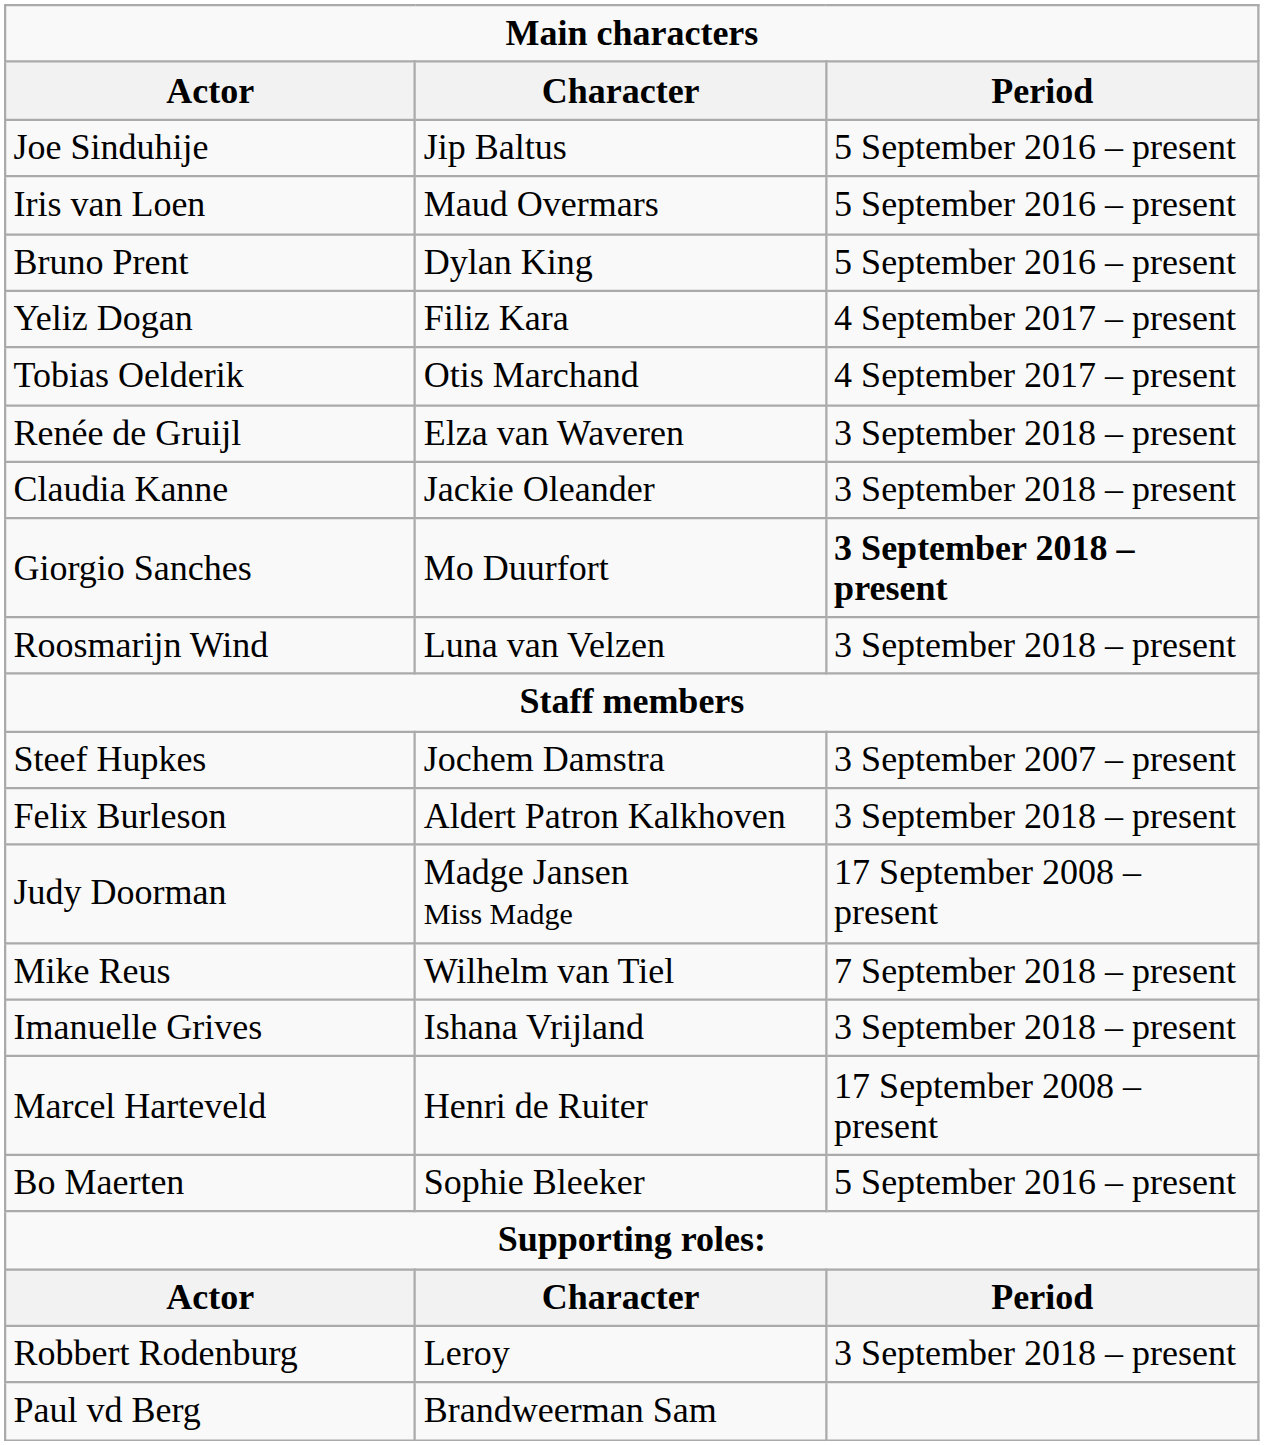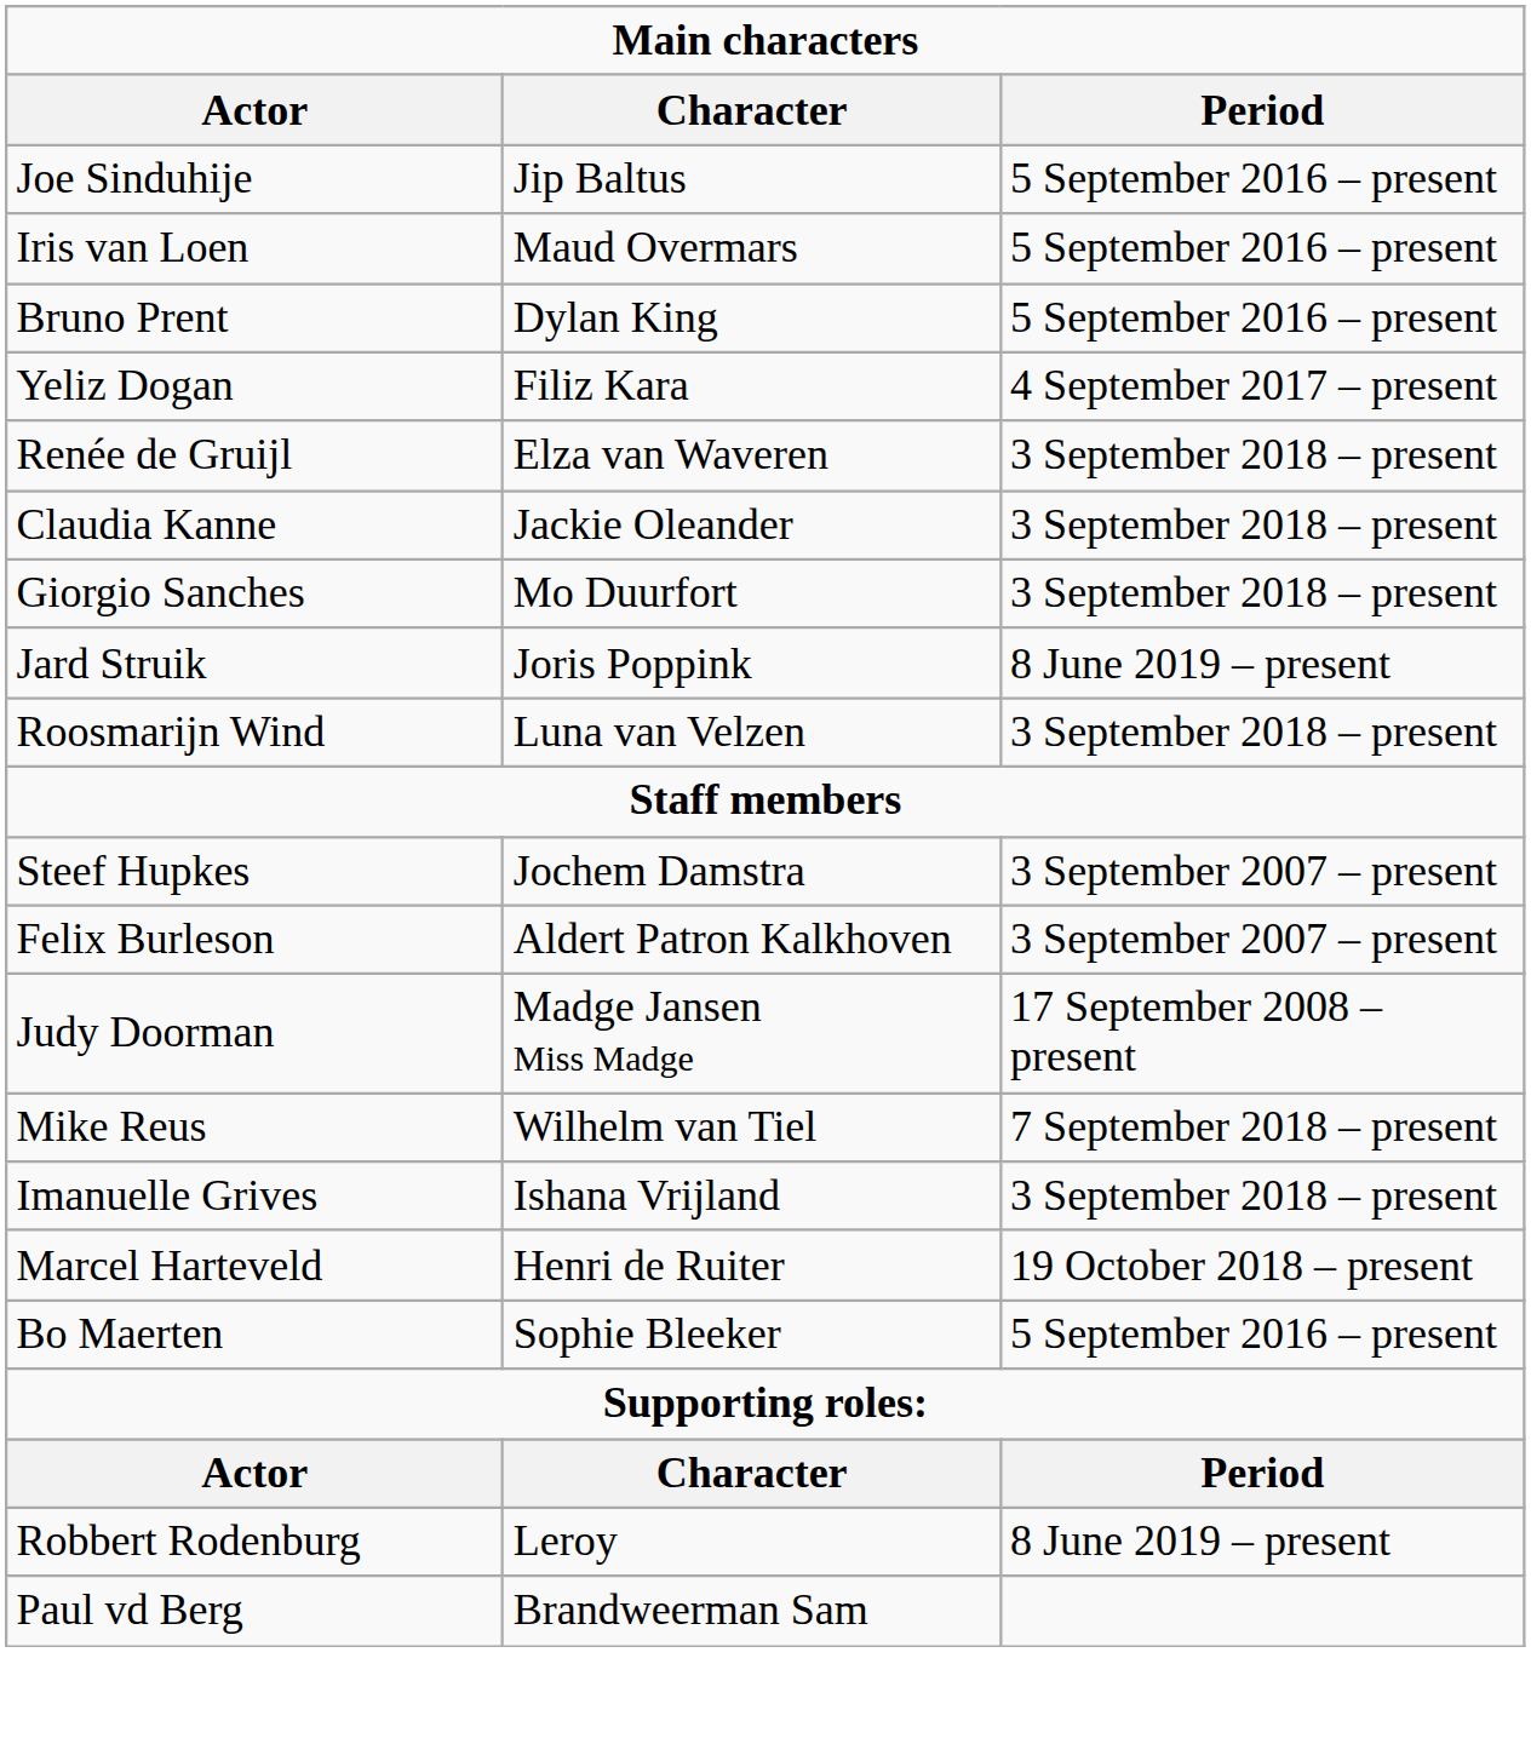 <table class="wikitable">
 <tr>
 <td colspan="3" align="center"><strong>Main characters</strong></td>
 </tr>
 <tr>
 <th width="175">Actor</th>
 <th width="175">Character</th>
 <th width="185">Period</th>
 </tr>
 <tr>
 <td>Joe Sinduhije</td>
 <td>Jip Baltus</td>
 <td>5 September 2016 – present</td>
 </tr>
 <tr>
 <td>Iris van Loen</td>
 <td>Maud Overmars</td>
 <td>5 September 2016 – present</td>
 </tr>
 <tr>
 <td>Bruno Prent</td>
 <td>Dylan King</td>
 <td>5 September 2016 – present</td>
 </tr>
 <tr>
 <td>Yeliz Dogan</td>
 <td>Filiz Kara</td>
 <td>4 September 2017 – present</td>
 </tr>
 <tr>
-<td>Tobias Oelderik</td>
-<td>Otis Marchand</td>
-<td>4 September 2017 – present</td>
-</tr>
-<tr>
 <td>Renée de Gruijl</td>
 <td>Elza van Waveren</td>
 <td>3 September 2018 – present</td>
 </tr>
 <tr>
 <td>Claudia Kanne</td>
 <td>Jackie Oleander</td>
 <td>3 September 2018 – present</td>
 </tr>
 <tr>
 <td>Giorgio Sanches</td>
 <td>Mo Duurfort</td>
-<td><strong>3 September 2018 – present</strong></td>
+<td>3 September 2018 – present</td>
+</tr>
+<tr>
+<td>Jard Struik</td>
+<td>Joris Poppink</td>
+<td>8 June 2019 – present</td>
 </tr>
 <tr>
 <td>Roosmarijn Wind</td>
 <td>Luna van Velzen</td>
 <td>3 September 2018 – present</td>
 </tr>
 <tr>
 <td colspan="3" align="center"><strong>Staff members</strong></td>
 </tr>
 <tr>
 <td>Steef Hupkes</td>
 <td>Jochem Damstra</td>
 <td>3 September 2007 – present</td>
 </tr>
 <tr>
 <td>Felix Burleson</td>
 <td>Aldert Patron Kalkhoven</td>
-<td>3 September 2018 – present</td>
+<td>3 September 2007 – present</td>
 </tr>
 <tr>
 <td>Judy Doorman</td>
 <td>Madge Jansen<br><small>Miss Madge</small></td>
 <td>17 September 2008 – present</td>
 </tr>
 <tr>
 <td>Mike Reus</td>
 <td>Wilhelm van Tiel</td>
 <td>7 September 2018 – present</td>
 </tr>
 <tr>
 <td>Imanuelle Grives</td>
 <td>Ishana Vrijland</td>
 <td>3 September 2018 – present</td>
 </tr>
 <tr>
 <td>Marcel Harteveld</td>
 <td>Henri de Ruiter</td>
-<td>17 September 2008 – present</td>
+<td>19 October 2018 – present</td>
 </tr>
 <tr>
 <td>Bo Maerten</td>
 <td>Sophie Bleeker</td>
 <td>5 September 2016 – present</td>
 </tr>
 <tr>
 <td colspan="3" align="center"><strong>Supporting roles:</strong></td>
 </tr>
 <tr>
 <th width="175">Actor</th>
 <th width="175">Character</th>
 <th width="185">Period</th>
 </tr>
 <tr>
 <td>Robbert Rodenburg</td>
 <td>Leroy</td>
-<td>3 September 2018 – present</td>
+<td>8 June 2019 – present</td>
 </tr>
 <tr>
 <td>Paul vd Berg</td>
 <td>Brandweerman Sam</td>
 <td></td>
 </tr>
 </table>
